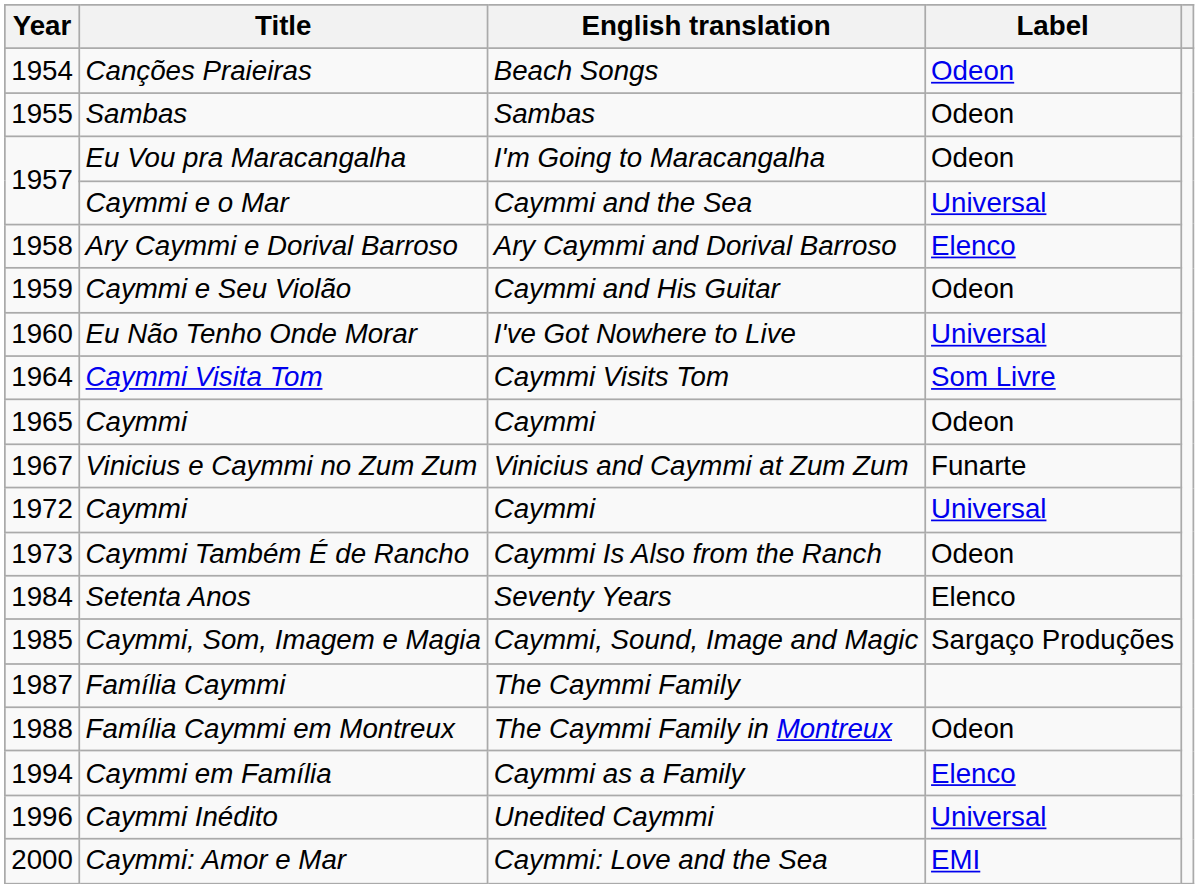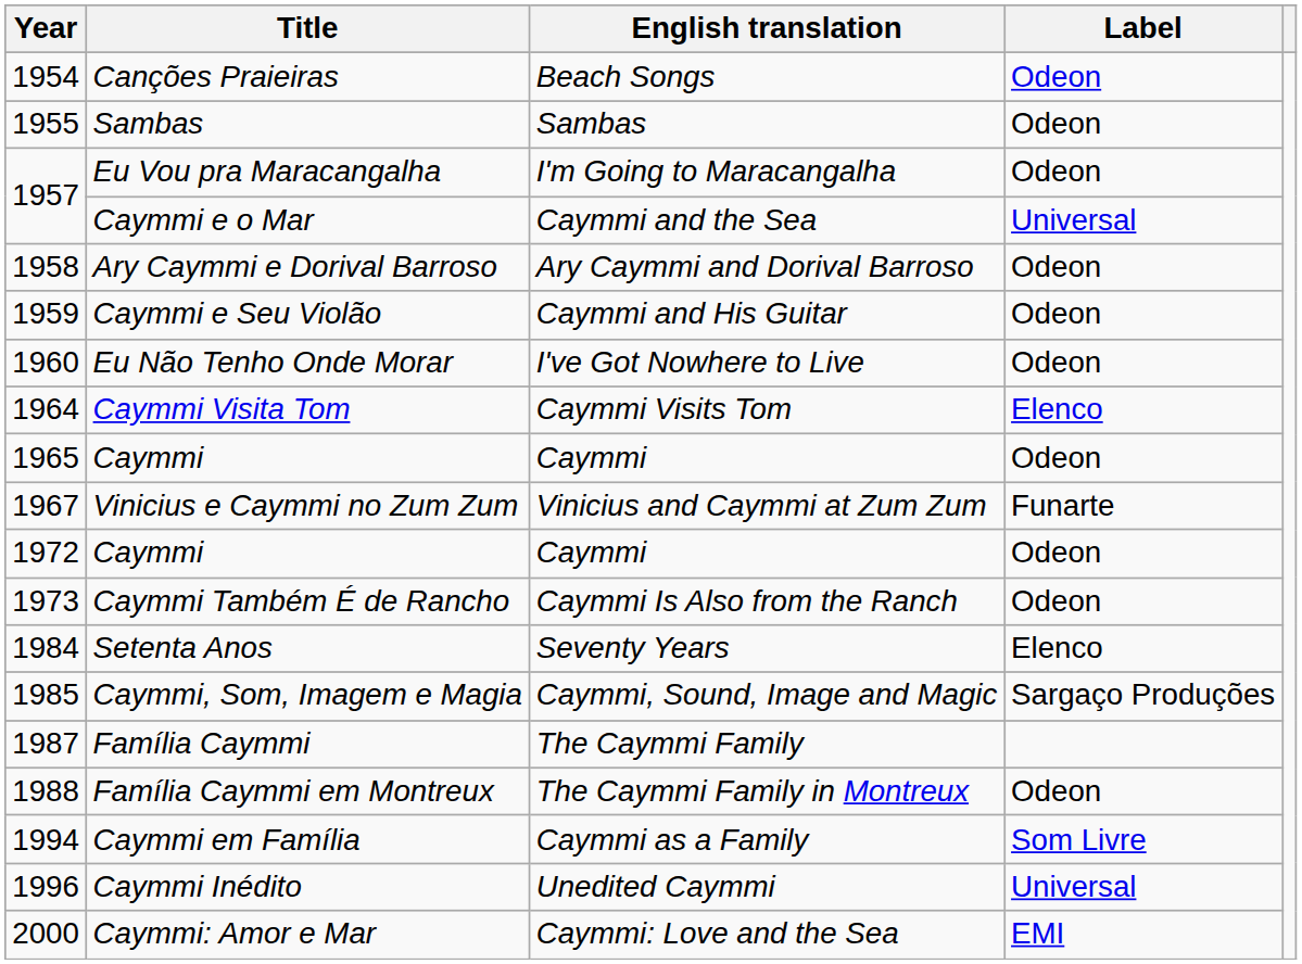 <table class="wikitable sortable">
 <tr>
 <th>Year</th>
 <th>Title</th>
 <th>English translation</th>
 <th>Label</th>
 <th rowspan="1"  style="text-align: center;" class="unsortable"></th>
 </tr>
 <tr>
 <td>1954</td>
 <td><em>Canções Praieiras</em></td>
 <td><em>Beach Songs</em></td>
 <td><a href='#'>Odeon</a></td>
 <td rowspan="19" style="text-align: center;"></td>
 </tr>
 <tr>
 <td>1955</td>
 <td><em>Sambas</em></td>
 <td><em>Sambas</em></td>
 <td>Odeon</td>
 </tr>
 <tr>
 <td rowspan="2">1957</td>
 <td><em>Eu Vou pra Maracangalha</em></td>
 <td><em>I'm Going to Maracangalha</em></td>
 <td>Odeon</td>
 </tr>
 <tr>
 <td><em>Caymmi e o Mar</em></td>
 <td><em>Caymmi and the Sea</em></td>
 <td><a href='#'>Universal</a></td>
 </tr>
 <tr>
 <td>1958</td>
 <td><em>Ary Caymmi e Dorival Barroso</em></td>
 <td><em>Ary Caymmi and Dorival Barroso</em></td>
-<td><a href='#'>Elenco</a></td>
+<td>Odeon</td>
 </tr>
 <tr>
 <td>1959</td>
 <td><em>Caymmi e Seu Violão</em></td>
 <td><em>Caymmi and His Guitar</em></td>
 <td>Odeon</td>
 </tr>
 <tr>
 <td>1960</td>
 <td><em>Eu Não Tenho Onde Morar</em></td>
 <td><em>I've Got Nowhere to Live</em></td>
-<td><a href='#'>Universal</a></td>
+<td>Odeon</td>
 </tr>
 <tr>
 <td>1964</td>
 <td><em><a href='#'>Caymmi Visita Tom</a></em></td>
 <td><em>Caymmi Visits Tom</em></td>
-<td><a href='#'>Som Livre</a></td>
+<td><a href='#'>Elenco</a></td>
 </tr>
 <tr>
 <td>1965</td>
 <td><em>Caymmi</em></td>
 <td><em>Caymmi</em></td>
 <td>Odeon</td>
 </tr>
 <tr>
 <td>1967</td>
 <td><em>Vinicius e Caymmi no Zum Zum</em></td>
 <td><em>Vinicius and Caymmi at Zum Zum</em></td>
 <td>Funarte</td>
 </tr>
 <tr>
 <td>1972</td>
 <td><em>Caymmi</em></td>
 <td><em>Caymmi</em></td>
-<td><a href='#'>Universal</a></td>
+<td>Odeon</td>
 </tr>
 <tr>
 <td>1973</td>
 <td><em>Caymmi Também É de Rancho</em></td>
 <td><em>Caymmi Is Also from the Ranch</em></td>
 <td>Odeon</td>
 </tr>
 <tr>
 <td>1984</td>
 <td><em>Setenta Anos</em></td>
 <td><em>Seventy Years</em></td>
 <td>Elenco</td>
 </tr>
 <tr>
 <td>1985</td>
 <td><em>Caymmi, Som, Imagem e Magia</em></td>
 <td><em>Caymmi, Sound, Image and Magic</em></td>
 <td>Sargaço Produções</td>
 </tr>
 <tr>
 <td>1987</td>
 <td><em>Família Caymmi</em></td>
 <td><em>The Caymmi Family</em></td>
 <td></td>
 </tr>
 <tr>
 <td>1988</td>
 <td><em>Família Caymmi em Montreux</em></td>
 <td><em>The Caymmi Family in <a href='#'>Montreux</a></em></td>
 <td>Odeon</td>
 </tr>
 <tr>
 <td>1994</td>
 <td><em>Caymmi em Família</em></td>
 <td><em>Caymmi as a Family</em></td>
-<td><a href='#'>Elenco</a></td>
+<td><a href='#'>Som Livre</a></td>
 </tr>
 <tr>
 <td>1996</td>
 <td><em>Caymmi Inédito</em></td>
 <td><em>Unedited Caymmi</em></td>
 <td><a href='#'>Universal</a></td>
 </tr>
 <tr>
 <td>2000</td>
 <td><em>Caymmi: Amor e Mar</em></td>
 <td><em>Caymmi: Love and the Sea</em></td>
 <td><a href='#'>EMI</a></td>
 </tr>
 </table>
